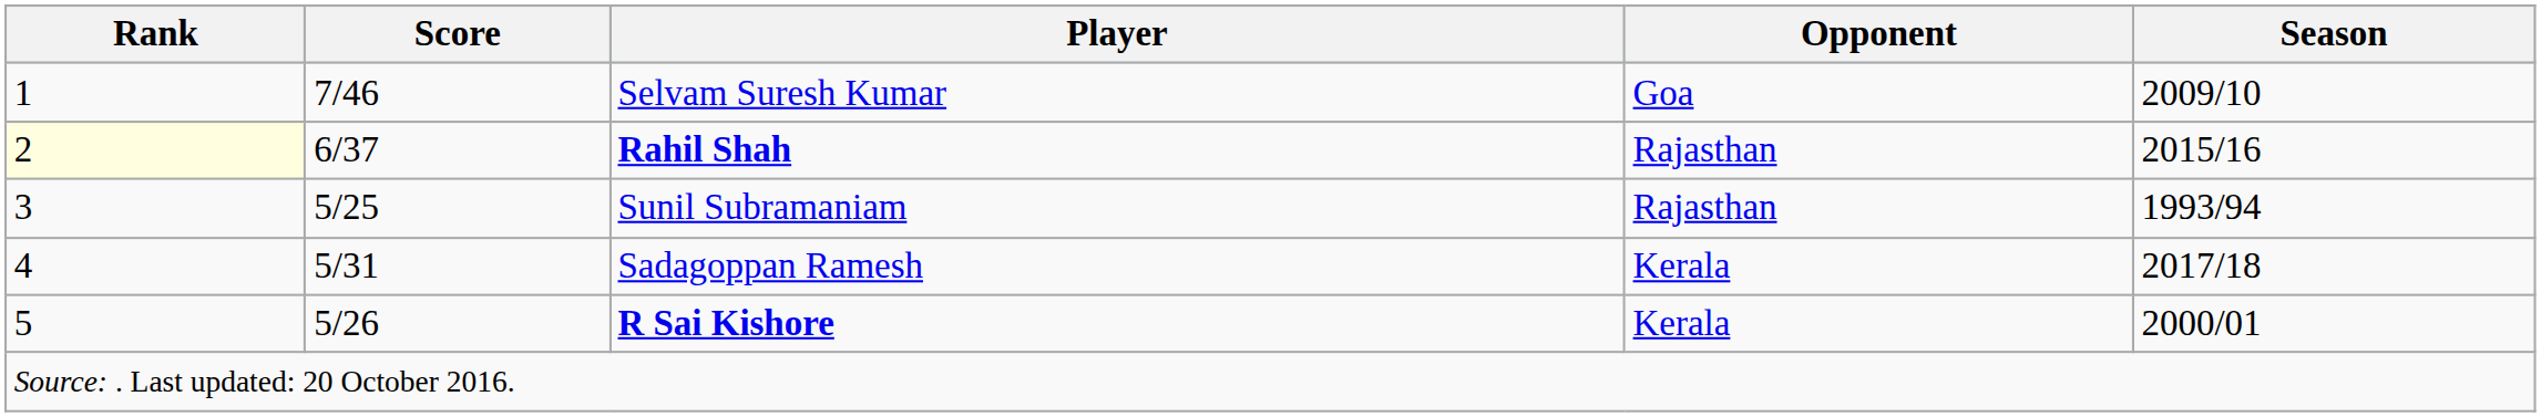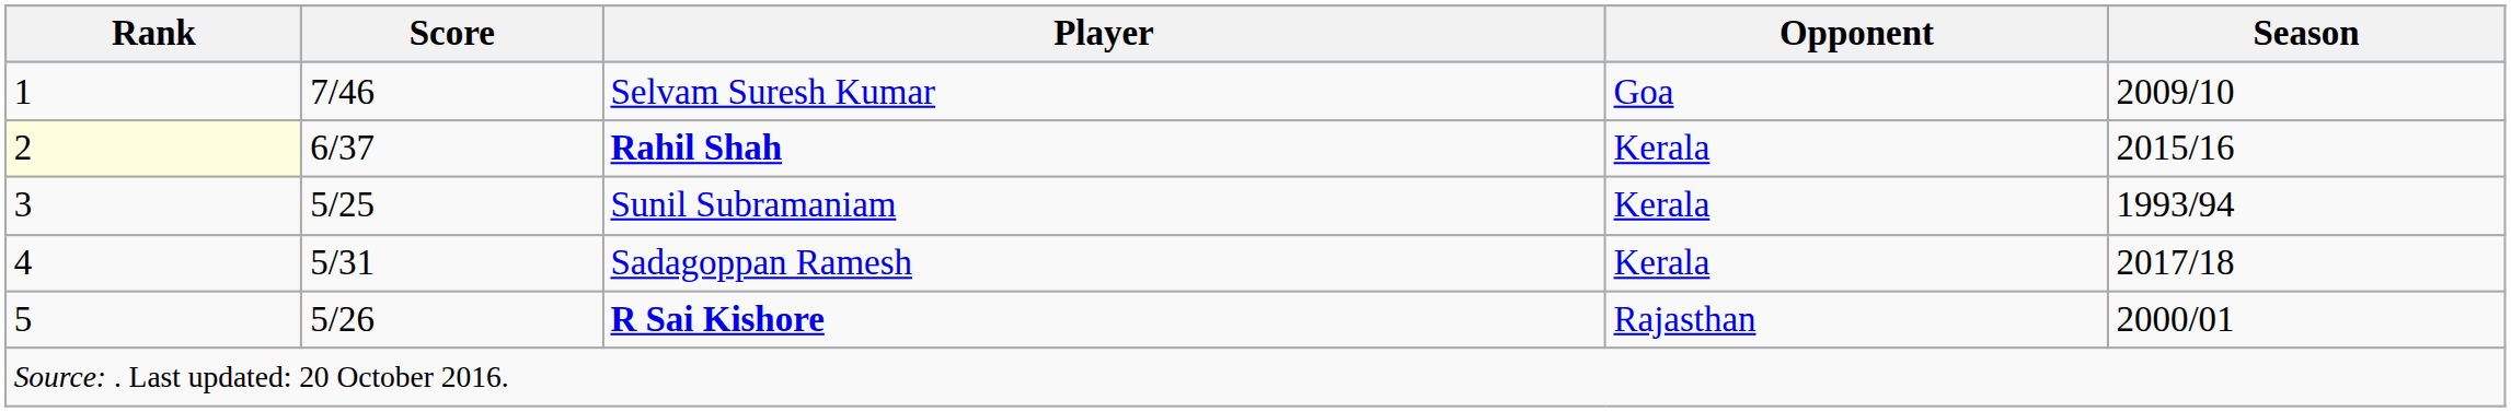 <table class="wikitable" width=70%>
 <tr bgcolor=#87cefa>
 <th>Rank</th>
 <th>Score</th>
 <th>Player</th>
 <th>Opponent</th>
 <th>Season</th>
 </tr>
 <tr>
 <td>1</td>
 <td>7/46</td>
 <td><a href='#'>Selvam Suresh Kumar</a></td>
 <td><a href='#'>Goa</a></td>
 <td>2009/10</td>
 </tr>
 <tr>
 <td style="background: lightyellow;">2</td>
 <td>6/37</td>
 <td><strong><a href='#'>Rahil Shah</a></strong></td>
-<td><a href='#'>Rajasthan</a></td>
+<td><a href='#'>Kerala</a></td>
 <td>2015/16</td>
 </tr>
 <tr>
 <td>3</td>
 <td>5/25</td>
 <td><a href='#'>Sunil Subramaniam</a></td>
-<td><a href='#'>Rajasthan</a></td>
+<td><a href='#'>Kerala</a></td>
 <td>1993/94</td>
 </tr>
 <tr>
 <td>4</td>
 <td>5/31</td>
 <td><a href='#'>Sadagoppan Ramesh</a></td>
 <td><a href='#'>Kerala</a></td>
 <td>2017/18</td>
 </tr>
 <tr>
 <td>5</td>
 <td>5/26</td>
 <td><strong><a href='#'>R Sai Kishore</a></strong></td>
-<td><a href='#'>Kerala</a></td>
+<td><a href='#'>Rajasthan</a></td>
 <td>2000/01</td>
 </tr>
 <tr>
 <td colspan=5><small><em>Source: </em>. Last updated: 20 October 2016.</small></td>
 </tr>
 </table>
